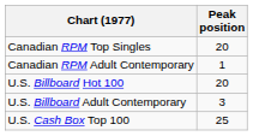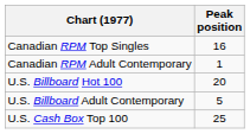 <table class="wikitable sortable">
 <tr>
 <th>Chart (1977)</th>
 <th>Peak<br>position</th>
 </tr>
 <tr>
 <td>Canadian <em><a href='#'>RPM</a></em> Top Singles </td>
-<td style="text-align:center;">20</td>
+<td style="text-align:center;">16</td>
 </tr>
 <tr>
 <td>Canadian <em><a href='#'>RPM</a></em> Adult Contemporary </td>
 <td style="text-align:center;">1</td>
 </tr>
 <tr>
 <td>U.S. <em><a href='#'>Billboard</a></em> <a href='#'>Hot 100</a></td>
 <td style="text-align:center;">20</td>
 </tr>
 <tr>
 <td>U.S. <em><a href='#'>Billboard</a></em> Adult Contemporary</td>
-<td style="text-align:center;">3</td>
+<td style="text-align:center;">5</td>
 </tr>
 <tr>
 <td>U.S. <em><a href='#'>Cash Box</a></em> Top 100 </td>
 <td style="text-align:center;">25</td>
 </tr>
 </table>
